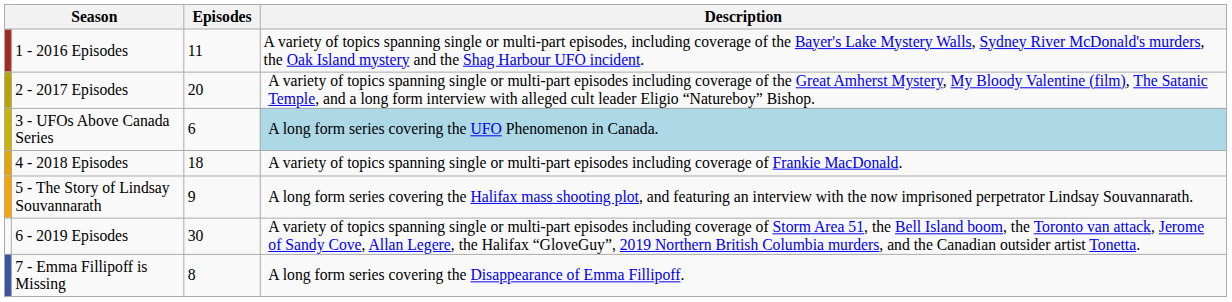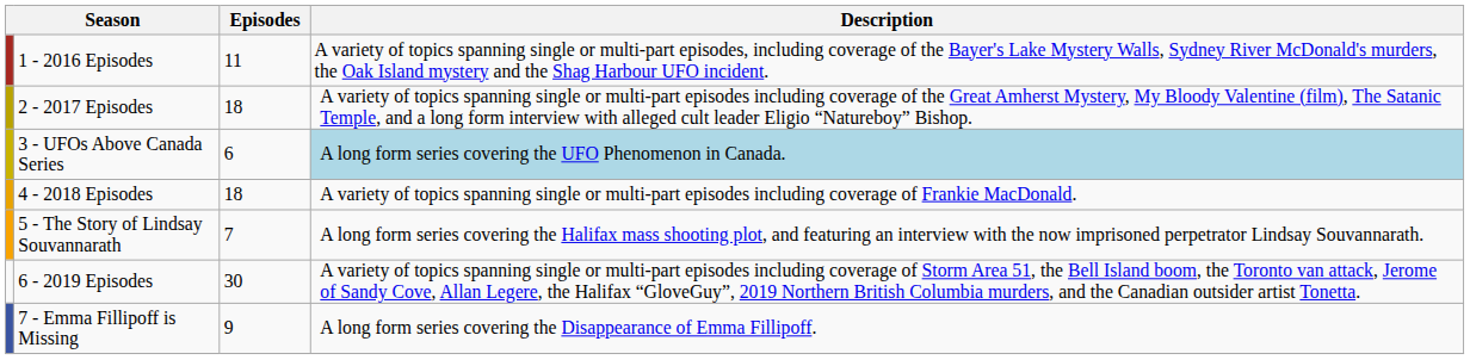 <table class="wikitable" style="text-align: left;">
 <tr>
 <th colspan="2" style="padding: 0 8px;">Season</th>
 <th style="padding: 0 8px;">Episodes</th>
 <th>Description</th>
 </tr>
 <tr>
 <td style="background: #A62821;"></td>
 <td>1 - 2016 Episodes</td>
 <td>11</td>
 <td>A variety of topics spanning single or multi-part episodes, including coverage of the <a href='#'>Bayer's Lake Mystery Walls</a>, <a href='#'>Sydney River McDonald's murders</a>, the <a href='#'>Oak Island mystery</a> and the <a href='#'>Shag Harbour UFO incident</a>.</td>
 </tr>
 <tr>
 <td style="background: #B9A300;"></td>
 <td>2 - 2017 Episodes</td>
-<td>20</td>
+<td>18</td>
 <td style="padding: 0 8px;">A variety of topics spanning single or multi-part episodes including coverage of the <a href='#'>Great Amherst Mystery</a>, <a href='#'>My Bloody Valentine (film)</a>, <a href='#'>The Satanic Temple</a>, and a long form interview with alleged cult leader Eligio “Natureboy” Bishop.</td>
 </tr>
 <tr>
 <td style="background: #C9B300;"></td>
 <td>3 - UFOs Above Canada Series</td>
 <td>6</td>
 <td style="background: lightblue; padding: 0 8px;">A long form series covering the <a href='#'>UFO</a> Phenomenon in Canada.</td>
 </tr>
 <tr>
 <td style="background: #E9A300;"></td>
 <td>4 - 2018 Episodes</td>
 <td>18</td>
 <td style="padding: 0 8px;">A variety of topics spanning single or multi-part episodes including coverage of <a href='#'>Frankie MacDonald</a>.</td>
 </tr>
 <tr>
 <td style="background: #F9A300;"></td>
 <td>5 - The Story of Lindsay Souvannarath</td>
-<td>9</td>
+<td>7</td>
 <td style="padding: 0 8px;">A long form series covering the <a href='#'>Halifax mass shooting plot</a>, and featuring an interview with the now imprisoned perpetrator Lindsay Souvannarath.</td>
 </tr>
 <tr>
 <td style="background: #H9A300;"></td>
 <td>6 - 2019 Episodes</td>
 <td>30</td>
 <td style="padding: 0 8px;">A variety of topics spanning single or multi-part episodes including coverage of <a href='#'>Storm Area 51</a>, the <a href='#'>Bell Island boom</a>, the <a href='#'>Toronto van attack</a>, <a href='#'>Jerome of Sandy Cove</a>, <a href='#'>Allan Legere</a>, the Halifax “GloveGuy”, <a href='#'>2019 Northern British Columbia murders</a>, and the Canadian outsider artist <a href='#'>Tonetta</a>.</td>
 </tr>
 <tr>
 <td style="background: #3A54A1;"></td>
 <td>7 - Emma Fillipoff is Missing</td>
-<td>8</td>
+<td>9</td>
 <td style="padding: 0 8px;">A long form series covering the <a href='#'>Disappearance of Emma Fillipoff</a>.</td>
 </tr>
 <tr>
 </tr>
 </table>
